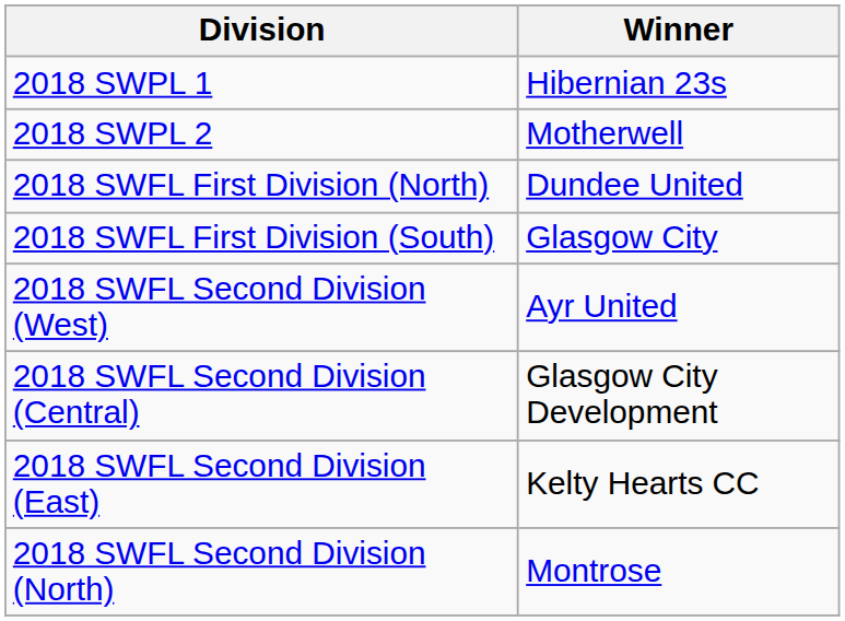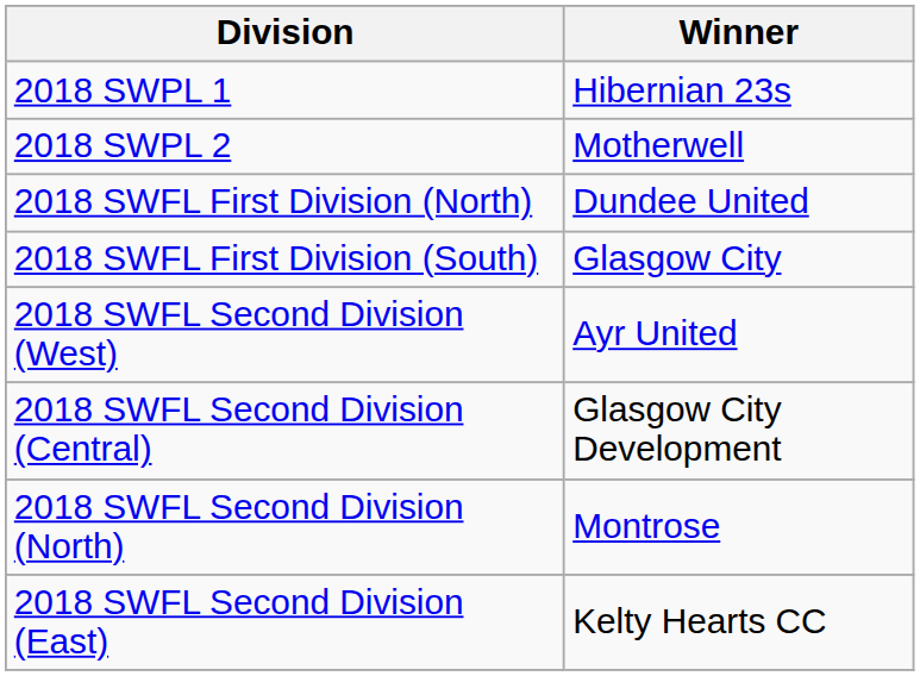 <table class="wikitable">
 <tr>
 <th width=245>Division</th>
 <th width=150>Winner</th>
 </tr>
 <tr>
 <td><a href='#'>2018 SWPL 1</a></td>
 <td><a href='#'>Hibernian 23s</a></td>
 </tr>
 <tr>
 <td><a href='#'>2018 SWPL 2</a></td>
 <td><a href='#'>Motherwell</a></td>
 </tr>
 <tr>
 <td><a href='#'>2018 SWFL First Division (North)</a></td>
 <td><a href='#'>Dundee United</a></td>
 </tr>
 <tr>
 <td><a href='#'>2018 SWFL First Division (South)</a></td>
 <td><a href='#'>Glasgow City</a></td>
 </tr>
 <tr>
 <td><a href='#'>2018 SWFL Second Division (West)</a></td>
 <td><a href='#'>Ayr United</a></td>
 </tr>
 <tr>
 <td><a href='#'>2018 SWFL Second Division (Central)</a></td>
 <td>Glasgow City Development</td>
 </tr>
 <tr>
+<td><a href='#'>2018 SWFL Second Division (North)</a></td>
+<td><a href='#'>Montrose</a></td>
+</tr>
+<tr>
 <td><a href='#'>2018 SWFL Second Division (East)</a></td>
 <td>Kelty Hearts CC</td>
 </tr>
-<tr>
-<td><a href='#'>2018 SWFL Second Division (North)</a></td>
-<td><a href='#'>Montrose</a></td>
-</tr>
 </table>
